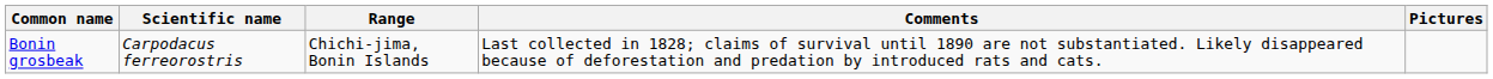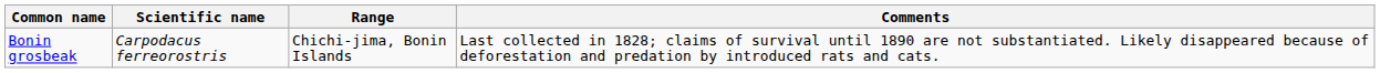 <table class="wikitable sortable">
 <tr>
 <th>Common name</th>
 <th>Scientific name</th>
 <th>Range</th>
 <th class="unsortable">Comments</th>
-<th class="unsortable">Pictures</th>
 </tr>
 <tr>
 <td><a href='#'>Bonin grosbeak</a></td>
 <td><em>Carpodacus ferreorostris</em></td>
 <td>Chichi-jima, Bonin Islands</td>
 <td>Last collected in 1828; claims of survival until 1890 are not substantiated. Likely disappeared because of deforestation and predation by introduced rats and cats.</td>
-<td></td>
 </tr>
 </table>
